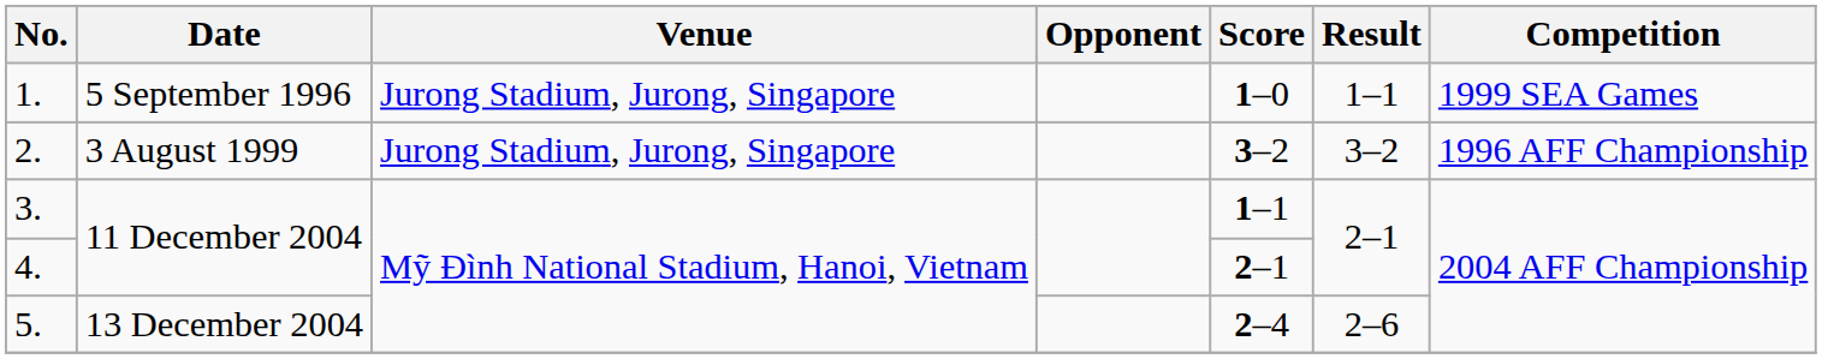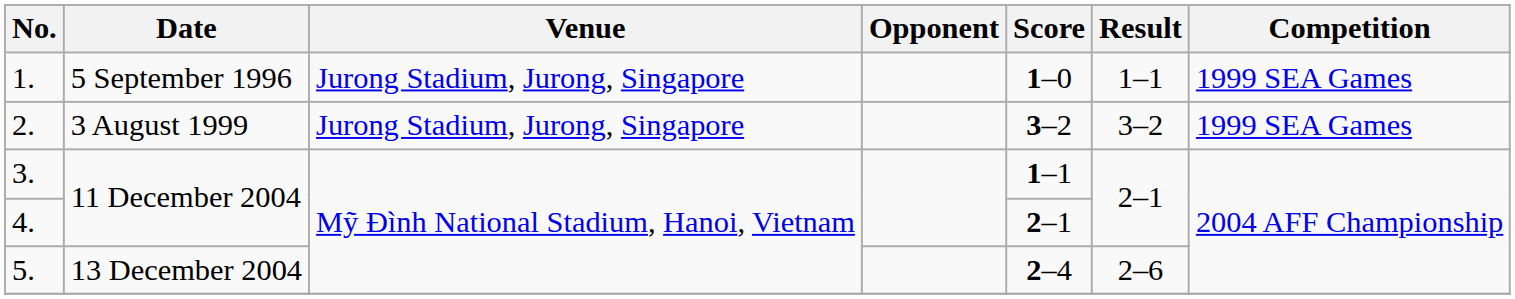 <table class="wikitable">
 <tr>
 <th>No.</th>
 <th>Date</th>
 <th>Venue</th>
 <th>Opponent</th>
 <th>Score</th>
 <th>Result</th>
 <th>Competition</th>
 </tr>
 <tr>
 <td>1.</td>
 <td>5 September 1996</td>
 <td><a href='#'>Jurong Stadium</a>, <a href='#'>Jurong</a>, <a href='#'>Singapore</a></td>
 <td></td>
 <td align=center><strong>1</strong>–0</td>
 <td align=center>1–1</td>
 <td><a href='#'>1999 SEA Games</a></td>
 </tr>
 <tr>
 <td>2.</td>
 <td>3 August 1999</td>
 <td><a href='#'>Jurong Stadium</a>, <a href='#'>Jurong</a>, <a href='#'>Singapore</a></td>
 <td></td>
 <td align=center><strong>3</strong>–2</td>
 <td align=center>3–2</td>
-<td><a href='#'>1996 AFF Championship</a></td>
+<td><a href='#'>1999 SEA Games</a></td>
 </tr>
 <tr>
 <td>3.</td>
 <td rowspan=2>11 December 2004</td>
 <td rowspan=3><a href='#'>Mỹ Đình National Stadium</a>, <a href='#'>Hanoi</a>, <a href='#'>Vietnam</a></td>
 <td rowspan=2></td>
 <td align=center><strong>1</strong>–1</td>
 <td rowspan=2 align=center>2–1</td>
 <td rowspan=3><a href='#'>2004 AFF Championship</a></td>
 </tr>
 <tr>
 <td>4.</td>
 <td align=center><strong>2</strong>–1</td>
 </tr>
 <tr>
 <td>5.</td>
 <td>13 December 2004</td>
 <td></td>
 <td align=center><strong>2</strong>–4</td>
 <td align=center>2–6</td>
 </tr>
 <tr>
 </tr>
 </table>
